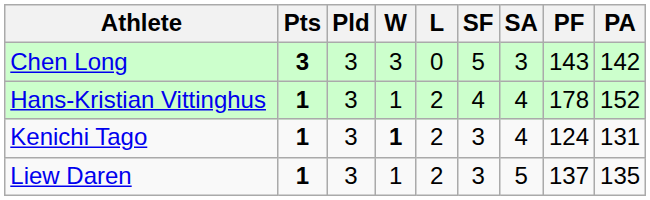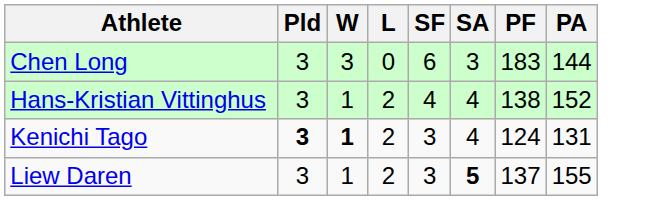 <table class=wikitable style="text-align:center">
 <tr>
 <th width=175>Athlete</th>
-<th width=20>Pts</th>
 <th width=20>Pld</th>
 <th width=20>W</th>
 <th width=20>L</th>
 <th width=20>SF</th>
 <th width=20>SA</th>
 <th width=20>PF</th>
 <th width=20>PA</th>
 </tr>
 <tr bgcolor=ccffcc>
 <td style="text-align:left"> <a href='#'>Chen Long</a></td>
-<td><strong>3</strong></td>
 <td>3</td>
 <td>3</td>
 <td>0</td>
-<td>5</td>
+<td>6</td>
 <td>3</td>
-<td>143</td>
-<td>142</td>
+<td>183</td>
+<td>144</td>
 </tr>
 <tr bgcolor=ccffcc>
 <td style="text-align:left"> <a href='#'>Hans-Kristian Vittinghus</a></td>
-<td><strong>1</strong></td>
 <td>3</td>
 <td>1</td>
 <td>2</td>
 <td>4</td>
 <td>4</td>
-<td>178</td>
+<td>138</td>
 <td>152</td>
 </tr>
 <tr bgcolor=>
 <td style="text-align:left"> <a href='#'>Kenichi Tago</a></td>
-<td><strong>1</strong></td>
-<td>3</td>
+<td><strong>3</strong></td>
 <td><strong>1</strong></td>
 <td>2</td>
 <td>3</td>
 <td>4</td>
 <td>124</td>
 <td>131</td>
 </tr>
 <tr bgcolor=>
 <td style="text-align:left"> <a href='#'>Liew Daren</a></td>
-<td><strong>1</strong></td>
 <td>3</td>
 <td>1</td>
 <td>2</td>
 <td>3</td>
-<td>5</td>
+<td><strong>5</strong></td>
 <td>137</td>
-<td>135</td>
+<td>155</td>
 </tr>
 </table>
